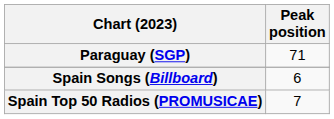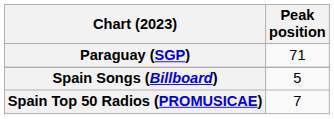 <table class="wikitable sortable plainrowheaders" style="text-align:center">
 <tr>
 <th scope="col">Chart (2023)</th>
 <th scope="col">Peak<br>position</th>
 </tr>
 <tr>
 <th scope="row">Paraguay (<a href='#'>SGP</a>)</th>
 <td>71</td>
 </tr>
 <tr>
 </tr>
 <tr>
 <th scope="row">Spain Songs (<em><a href='#'>Billboard</a></em>)</th>
-<td>6</td>
+<td>5</td>
 </tr>
 <tr>
 <th scope="row">Spain Top 50 Radios (<a href='#'>PROMUSICAE</a>)</th>
 <td>7</td>
 </tr>
 </table>
